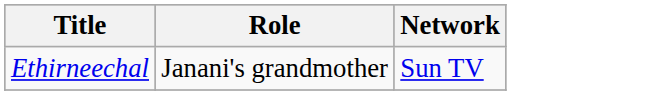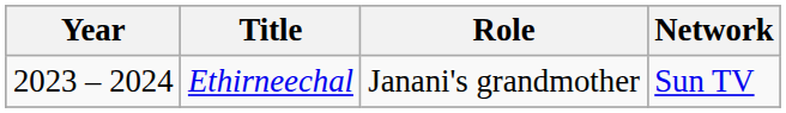 <table class="wikitable">
 <tr>
+<th>Year</th>
 <th>Title</th>
 <th>Role</th>
 <th>Network</th>
 </tr>
 <tr>
+<td>2023 – 2024</td>
 <td><em><a href='#'>Ethirneechal</a></em></td>
 <td>Janani's grandmother</td>
 <td><a href='#'>Sun TV</a></td>
 </tr>
 </table>
